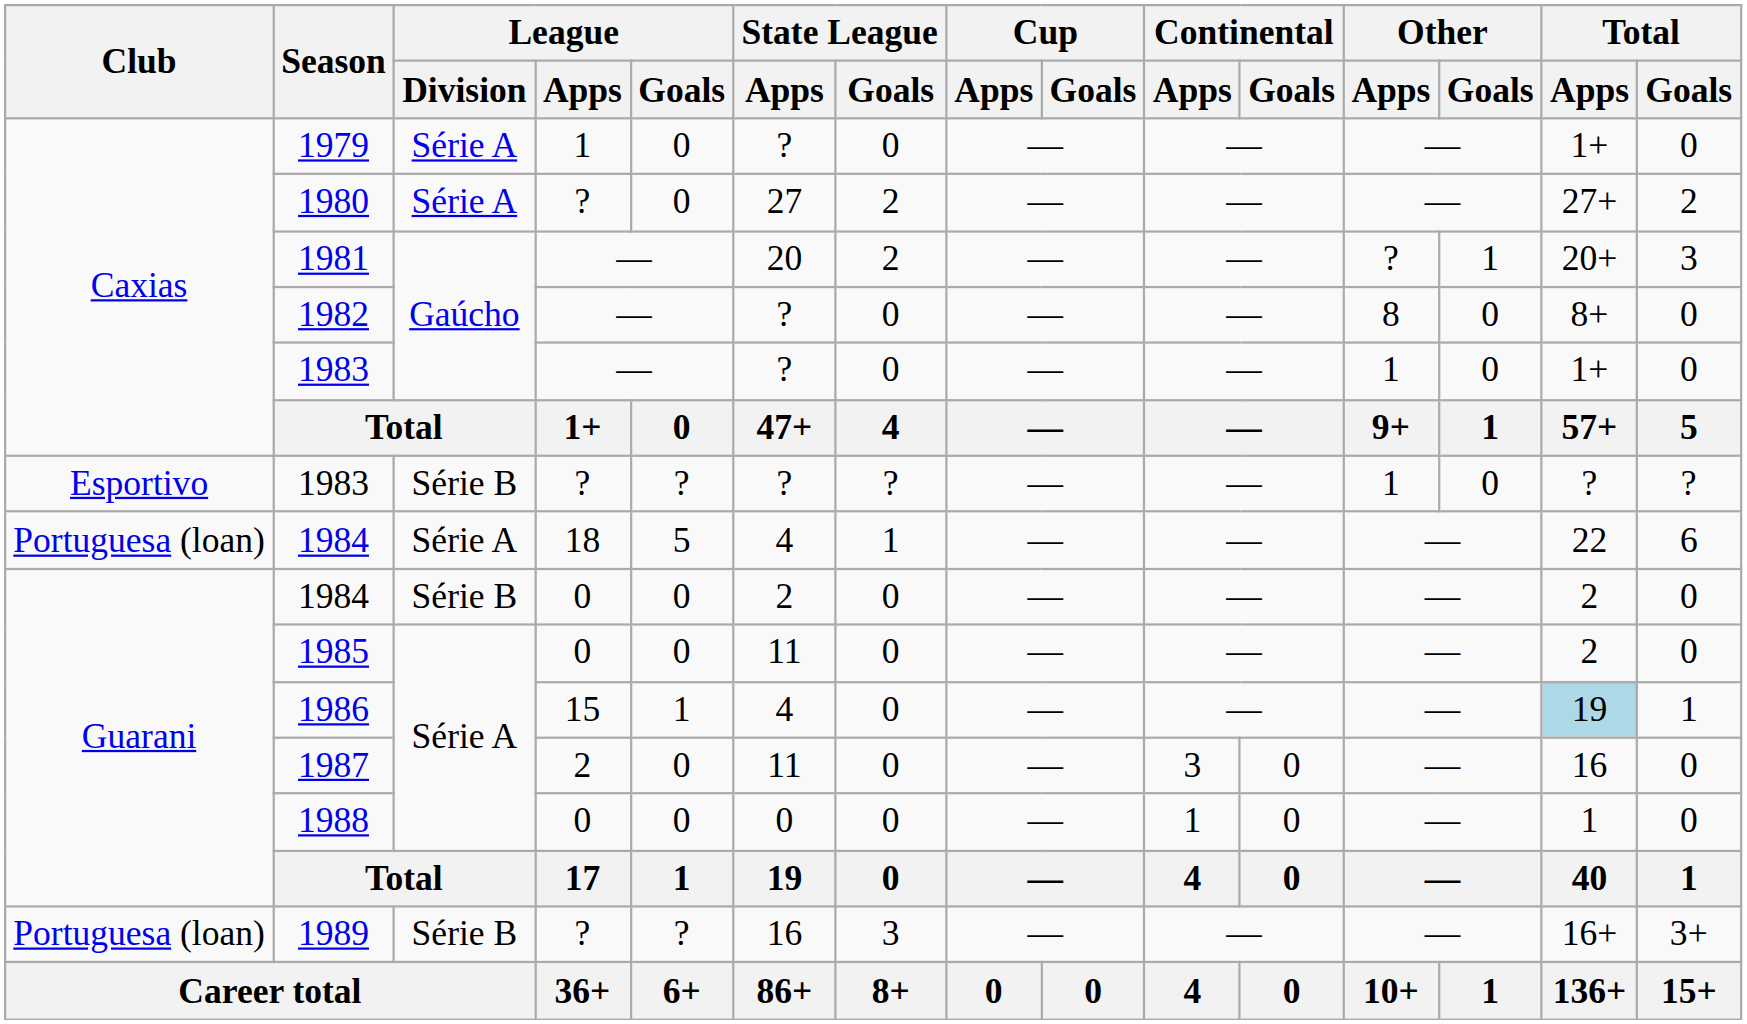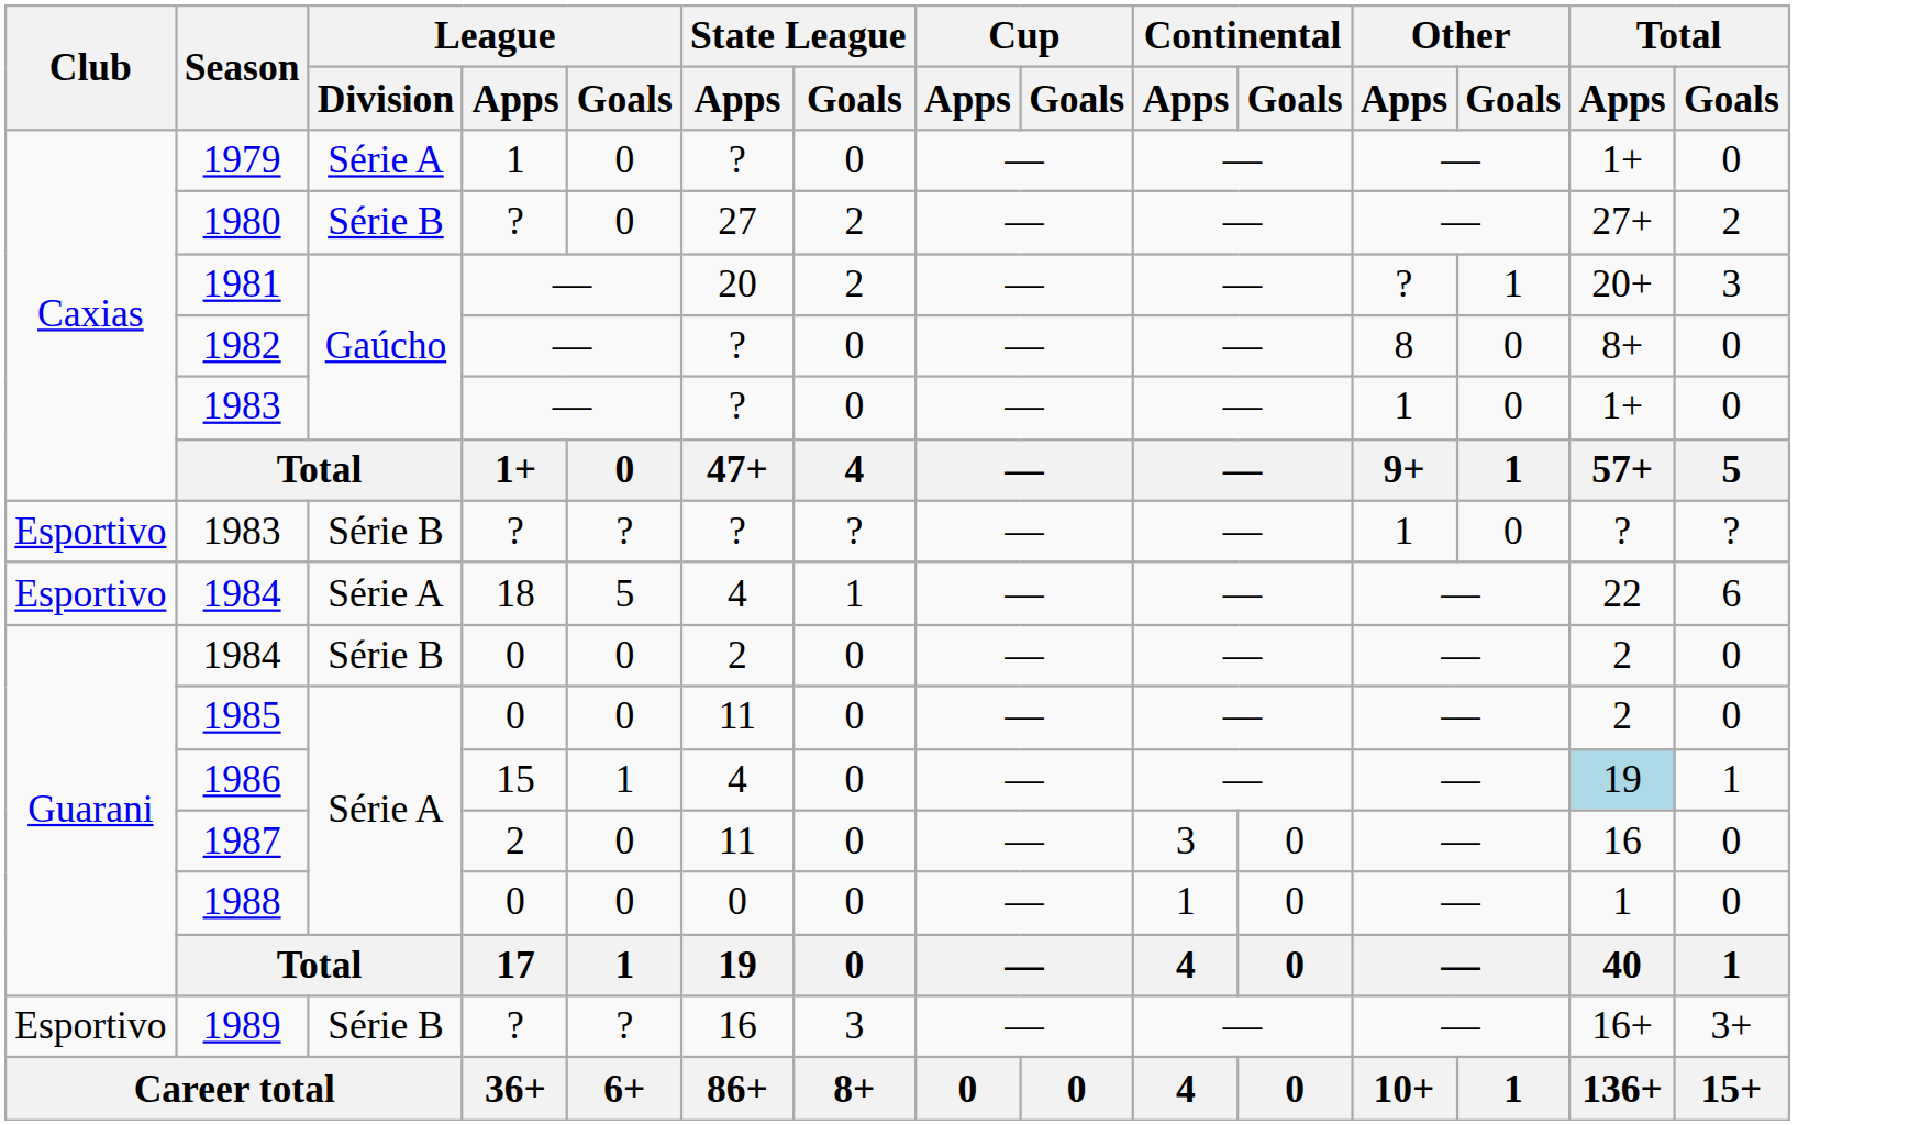 <table class="wikitable" style="text-align:center">
 <tr>
 <th rowspan="2">Club</th>
 <th rowspan="2">Season</th>
 <th colspan="3">League</th>
 <th colspan="2">State League</th>
 <th colspan="2">Cup</th>
 <th colspan="2">Continental</th>
 <th colspan="2">Other</th>
 <th colspan="2">Total</th>
 </tr>
 <tr>
 <th>Division</th>
 <th>Apps</th>
 <th>Goals</th>
 <th>Apps</th>
 <th>Goals</th>
 <th>Apps</th>
 <th>Goals</th>
 <th>Apps</th>
 <th>Goals</th>
 <th>Apps</th>
 <th>Goals</th>
 <th>Apps</th>
 <th>Goals</th>
 </tr>
 <tr>
 <td rowspan="6"><a href='#'>Caxias</a></td>
 <td><a href='#'>1979</a></td>
 <td><a href='#'>Série A</a></td>
 <td>1</td>
 <td>0</td>
 <td>?</td>
 <td>0</td>
 <td colspan="2">—</td>
 <td colspan="2">—</td>
 <td colspan="2">—</td>
 <td>1+</td>
 <td>0</td>
 </tr>
 <tr>
 <td><a href='#'>1980</a></td>
-<td><a href='#'>Série A</a></td>
+<td><a href='#'>Série B</a></td>
 <td>?</td>
 <td>0</td>
 <td>27</td>
 <td>2</td>
 <td colspan="2">—</td>
 <td colspan="2">—</td>
 <td colspan="2">—</td>
 <td>27+</td>
 <td>2</td>
 </tr>
 <tr>
 <td><a href='#'>1981</a></td>
 <td rowspan="3"><a href='#'>Gaúcho</a></td>
 <td colspan="2">—</td>
 <td>20</td>
 <td>2</td>
 <td colspan="2">—</td>
 <td colspan="2">—</td>
 <td>?</td>
 <td>1</td>
 <td>20+</td>
 <td>3</td>
 </tr>
 <tr>
 <td><a href='#'>1982</a></td>
 <td colspan="2">—</td>
 <td>?</td>
 <td>0</td>
 <td colspan="2">—</td>
 <td colspan="2">—</td>
 <td>8</td>
 <td>0</td>
 <td>8+</td>
 <td>0</td>
 </tr>
 <tr>
 <td><a href='#'>1983</a></td>
 <td colspan="2">—</td>
 <td>?</td>
 <td>0</td>
 <td colspan="2">—</td>
 <td colspan="2">—</td>
 <td>1</td>
 <td>0</td>
 <td>1+</td>
 <td>0</td>
 </tr>
 <tr>
 <th colspan="2">Total</th>
 <th>1+</th>
 <th>0</th>
 <th>47+</th>
 <th>4</th>
 <th colspan="2">—</th>
 <th colspan="2">—</th>
 <th>9+</th>
 <th>1</th>
 <th>57+</th>
 <th>5</th>
 </tr>
 <tr>
 <td><a href='#'>Esportivo</a></td>
 <td>1983</td>
 <td>Série B</td>
 <td>?</td>
 <td>?</td>
 <td>?</td>
 <td>?</td>
 <td colspan="2">—</td>
 <td colspan="2">—</td>
 <td>1</td>
 <td>0</td>
 <td>?</td>
 <td>?</td>
 </tr>
 <tr>
-<td><a href='#'>Portuguesa</a> (loan)</td>
+<td><a href='#'>Esportivo</a></td>
 <td><a href='#'>1984</a></td>
 <td>Série A</td>
 <td>18</td>
 <td>5</td>
 <td>4</td>
 <td>1</td>
 <td colspan="2">—</td>
 <td colspan="2">—</td>
 <td colspan="2">—</td>
 <td>22</td>
 <td>6</td>
 </tr>
 <tr>
 <td rowspan="6"><a href='#'>Guarani</a></td>
 <td>1984</td>
 <td>Série B</td>
 <td>0</td>
 <td>0</td>
 <td>2</td>
 <td>0</td>
 <td colspan="2">—</td>
 <td colspan="2">—</td>
 <td colspan="2">—</td>
 <td>2</td>
 <td>0</td>
 </tr>
 <tr>
 <td><a href='#'>1985</a></td>
 <td rowspan="4">Série A</td>
 <td>0</td>
 <td>0</td>
 <td>11</td>
 <td>0</td>
 <td colspan="2">—</td>
 <td colspan="2">—</td>
 <td colspan="2">—</td>
 <td>2</td>
 <td>0</td>
 </tr>
 <tr>
 <td><a href='#'>1986</a></td>
 <td>15</td>
 <td>1</td>
 <td>4</td>
 <td>0</td>
 <td colspan="2">—</td>
 <td colspan="2">—</td>
 <td colspan="2">—</td>
 <td style="background: lightblue;">19</td>
 <td>1</td>
 </tr>
 <tr>
 <td><a href='#'>1987</a></td>
 <td>2</td>
 <td>0</td>
 <td>11</td>
 <td>0</td>
 <td colspan="2">—</td>
 <td>3</td>
 <td>0</td>
 <td colspan="2">—</td>
 <td>16</td>
 <td>0</td>
 </tr>
 <tr>
 <td><a href='#'>1988</a></td>
 <td>0</td>
 <td>0</td>
 <td>0</td>
 <td>0</td>
 <td colspan="2">—</td>
 <td>1</td>
 <td>0</td>
 <td colspan="2">—</td>
 <td>1</td>
 <td>0</td>
 </tr>
 <tr>
 <th colspan="2">Total</th>
 <th>17</th>
 <th>1</th>
 <th>19</th>
 <th>0</th>
 <th colspan="2">—</th>
 <th>4</th>
 <th>0</th>
 <th colspan="2">—</th>
 <th>40</th>
 <th>1</th>
 </tr>
 <tr>
-<td><a href='#'>Portuguesa</a> (loan)</td>
+<td>Esportivo</td>
 <td><a href='#'>1989</a></td>
 <td>Série B</td>
 <td>?</td>
 <td>?</td>
 <td>16</td>
 <td>3</td>
 <td colspan="2">—</td>
 <td colspan="2">—</td>
 <td colspan="2">—</td>
 <td>16+</td>
 <td>3+</td>
 </tr>
 <tr>
 <th colspan="3">Career total</th>
 <th>36+</th>
 <th>6+</th>
 <th>86+</th>
 <th>8+</th>
 <th>0</th>
 <th>0</th>
 <th>4</th>
 <th>0</th>
 <th>10+</th>
 <th>1</th>
 <th>136+</th>
 <th>15+</th>
 </tr>
 </table>
